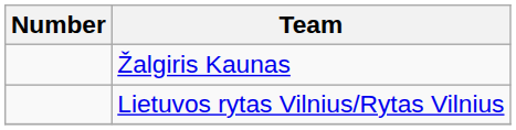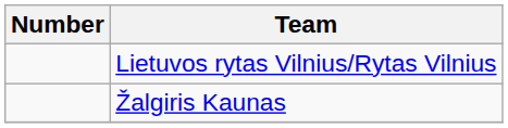 <table class="wikitable sortable">
 <tr>
 <th>Number</th>
 <th>Team</th>
 </tr>
 <tr>
 <td></td>
-<td><a href='#'>Žalgiris Kaunas</a></td>
+<td><a href='#'>Lietuvos rytas Vilnius/Rytas Vilnius</a></td>
 </tr>
 <tr>
 <td></td>
-<td><a href='#'>Lietuvos rytas Vilnius/Rytas Vilnius</a></td>
+<td><a href='#'>Žalgiris Kaunas</a></td>
 </tr>
 <tr>
 </tr>
 </table>
